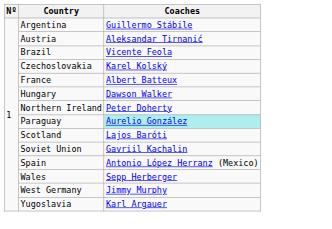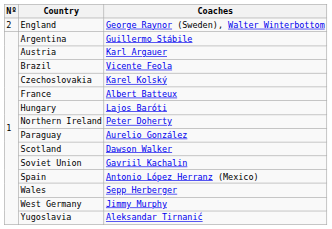 <table class="wikitable">
 <tr>
 <th>Nº</th>
 <th>Country</th>
 <th>Coaches</th>
+</tr>
+<tr>
+<td rowspan="1">2</td>
+<td> England</td>
+<td><a href='#'>George Raynor</a> (Sweden), <a href='#'>Walter Winterbottom</a></td>
 </tr>
 <tr>
 <td rowspan="14">1</td>
 <td> Argentina</td>
 <td><a href='#'>Guillermo Stábile</a></td>
 </tr>
 <tr>
 <td> Austria</td>
-<td><a href='#'>Aleksandar Tirnanić</a></td>
+<td><a href='#'>Karl Argauer</a></td>
 </tr>
 <tr>
 <td> Brazil</td>
 <td><a href='#'>Vicente Feola</a></td>
 </tr>
 <tr>
 <td> Czechoslovakia</td>
 <td><a href='#'>Karel Kolský</a></td>
 </tr>
 <tr>
 <td> France</td>
 <td><a href='#'>Albert Batteux</a></td>
 </tr>
 <tr>
 <td> Hungary</td>
-<td><a href='#'>Dawson Walker</a></td>
+<td><a href='#'>Lajos Baróti</a></td>
 </tr>
 <tr>
 <td> Northern Ireland</td>
 <td><a href='#'>Peter Doherty</a></td>
 </tr>
 <tr>
 <td> Paraguay</td>
-<td style="background: paleturquoise;"><a href='#'>Aurelio González</a></td>
+<td><a href='#'>Aurelio González</a></td>
 </tr>
 <tr>
 <td> Scotland</td>
-<td><a href='#'>Lajos Baróti</a></td>
+<td><a href='#'>Dawson Walker</a></td>
 </tr>
 <tr>
 <td> Soviet Union</td>
 <td><a href='#'>Gavriil Kachalin</a></td>
 </tr>
 <tr>
 <td> Spain</td>
 <td><a href='#'>Antonio López Herranz</a> (Mexico)</td>
 </tr>
 <tr>
 <td> Wales</td>
 <td><a href='#'>Sepp Herberger</a></td>
 </tr>
 <tr>
 <td> West Germany</td>
 <td><a href='#'>Jimmy Murphy</a></td>
 </tr>
 <tr>
 <td> Yugoslavia</td>
-<td><a href='#'>Karl Argauer</a></td>
+<td><a href='#'>Aleksandar Tirnanić</a></td>
 </tr>
 </table>
